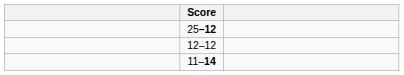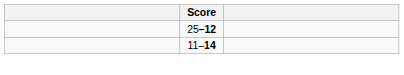 <table class="wikitable" style="text-align: center;">
 <tr>
 <th width=280></th>
 <th width=60>Score</th>
 <th width=280></th>
 </tr>
 <tr>
 <td align=left><strong></td>
 <td></strong>25<strong>–12</td>
 <td align=left></td>
 </tr>
 <tr>
 <td align=left></td>
-<td>12–</strong>12<strong></td>
-<td align=left></strong></td>
-</tr>
-<tr>
-<td align=left></td>
 <td>11–<strong>14</strong></td>
 <td align=left><strong></td>
 </tr>
 </table>
